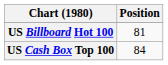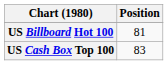 <table class="wikitable sortable plainrowheaders" style="text-align:center">
 <tr>
 <th scope="col">Chart (1980)</th>
 <th scope="col">Position</th>
 </tr>
 <tr>
 </tr>
 <tr>
 <th scope="row">US <a href='#'><em>Billboard</em></a> <a href='#'>Hot 100</a></th>
 <td>81</td>
 </tr>
 <tr>
 <th scope="row">US <a href='#'><em>Cash Box</em></a> Top 100</th>
-<td>84</td>
+<td>83</td>
 </tr>
 </table>
